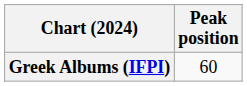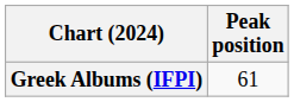 <table class="wikitable sortable plainrowheaders">
 <tr>
 <th scope="col">Chart (2024)</th>
 <th scope="col">Peak<br> position</th>
 </tr>
 <tr>
 <th scope="row">Greek Albums (<a href='#'>IFPI</a>)</th>
-<td align="center">60</td>
+<td align="center">61</td>
 </tr>
 </table>
